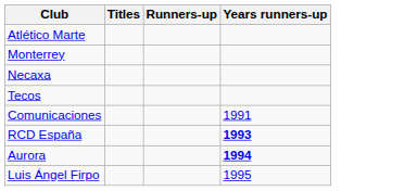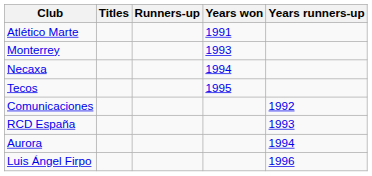 <table class="wikitable sortable" style="text-align: left;">
 <tr>
 <th>Club</th>
 <th>Titles</th>
 <th>Runners-up</th>
+<th>Years won</th>
 <th>Years runners-up</th>
 </tr>
 <tr>
 <td> <a href='#'>Atlético Marte</a></td>
 <td></td>
 <td></td>
+<td><a href='#'>1991</a></td>
 <td></td>
 </tr>
 <tr>
 <td> <a href='#'>Monterrey</a></td>
 <td></td>
 <td></td>
+<td><a href='#'>1993</a></td>
 <td></td>
 </tr>
 <tr>
 <td> <a href='#'>Necaxa</a></td>
 <td></td>
 <td></td>
+<td><a href='#'>1994</a></td>
 <td></td>
 </tr>
 <tr>
 <td> <a href='#'>Tecos</a></td>
 <td></td>
 <td></td>
+<td><a href='#'>1995</a></td>
 <td></td>
 </tr>
 <tr>
 <td> <a href='#'>Comunicaciones</a></td>
 <td></td>
 <td></td>
-<td><a href='#'>1991</a></td>
+<td></td>
+<td><a href='#'>1992</a></td>
 </tr>
 <tr>
 <td> <a href='#'>RCD España</a></td>
 <td></td>
 <td></td>
-<td><strong><a href='#'>1993</a></strong></td>
+<td></td>
+<td><a href='#'>1993</a></td>
 </tr>
 <tr>
 <td> <a href='#'>Aurora</a></td>
 <td></td>
 <td></td>
-<td><strong><a href='#'>1994</a></strong></td>
+<td></td>
+<td><a href='#'>1994</a></td>
 </tr>
 <tr>
 <td> <a href='#'>Luis Ángel Firpo</a></td>
 <td></td>
 <td></td>
-<td><a href='#'>1995</a></td>
+<td></td>
+<td><a href='#'>1996</a></td>
 </tr>
 </table>
